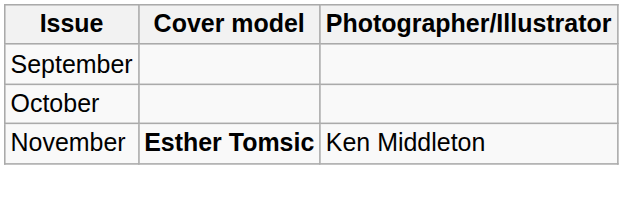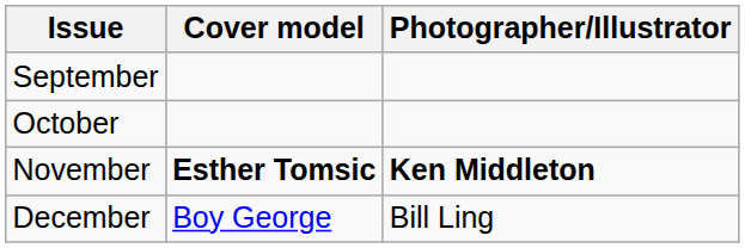 <table class="sortable wikitable">
 <tr>
 <th>Issue</th>
 <th>Cover model</th>
 <th>Photographer/Illustrator</th>
 </tr>
 <tr>
 <td>September</td>
 <td></td>
 <td></td>
 </tr>
 <tr>
 <td>October</td>
 <td></td>
 <td></td>
 </tr>
 <tr>
 <td>November</td>
 <td><strong>Esther Tomsic</strong></td>
-<td>Ken Middleton</td>
+<td><strong>Ken Middleton</strong></td>
+</tr>
+<tr>
+<td>December</td>
+<td><a href='#'>Boy George</a></td>
+<td>Bill Ling</td>
 </tr>
 </table>
